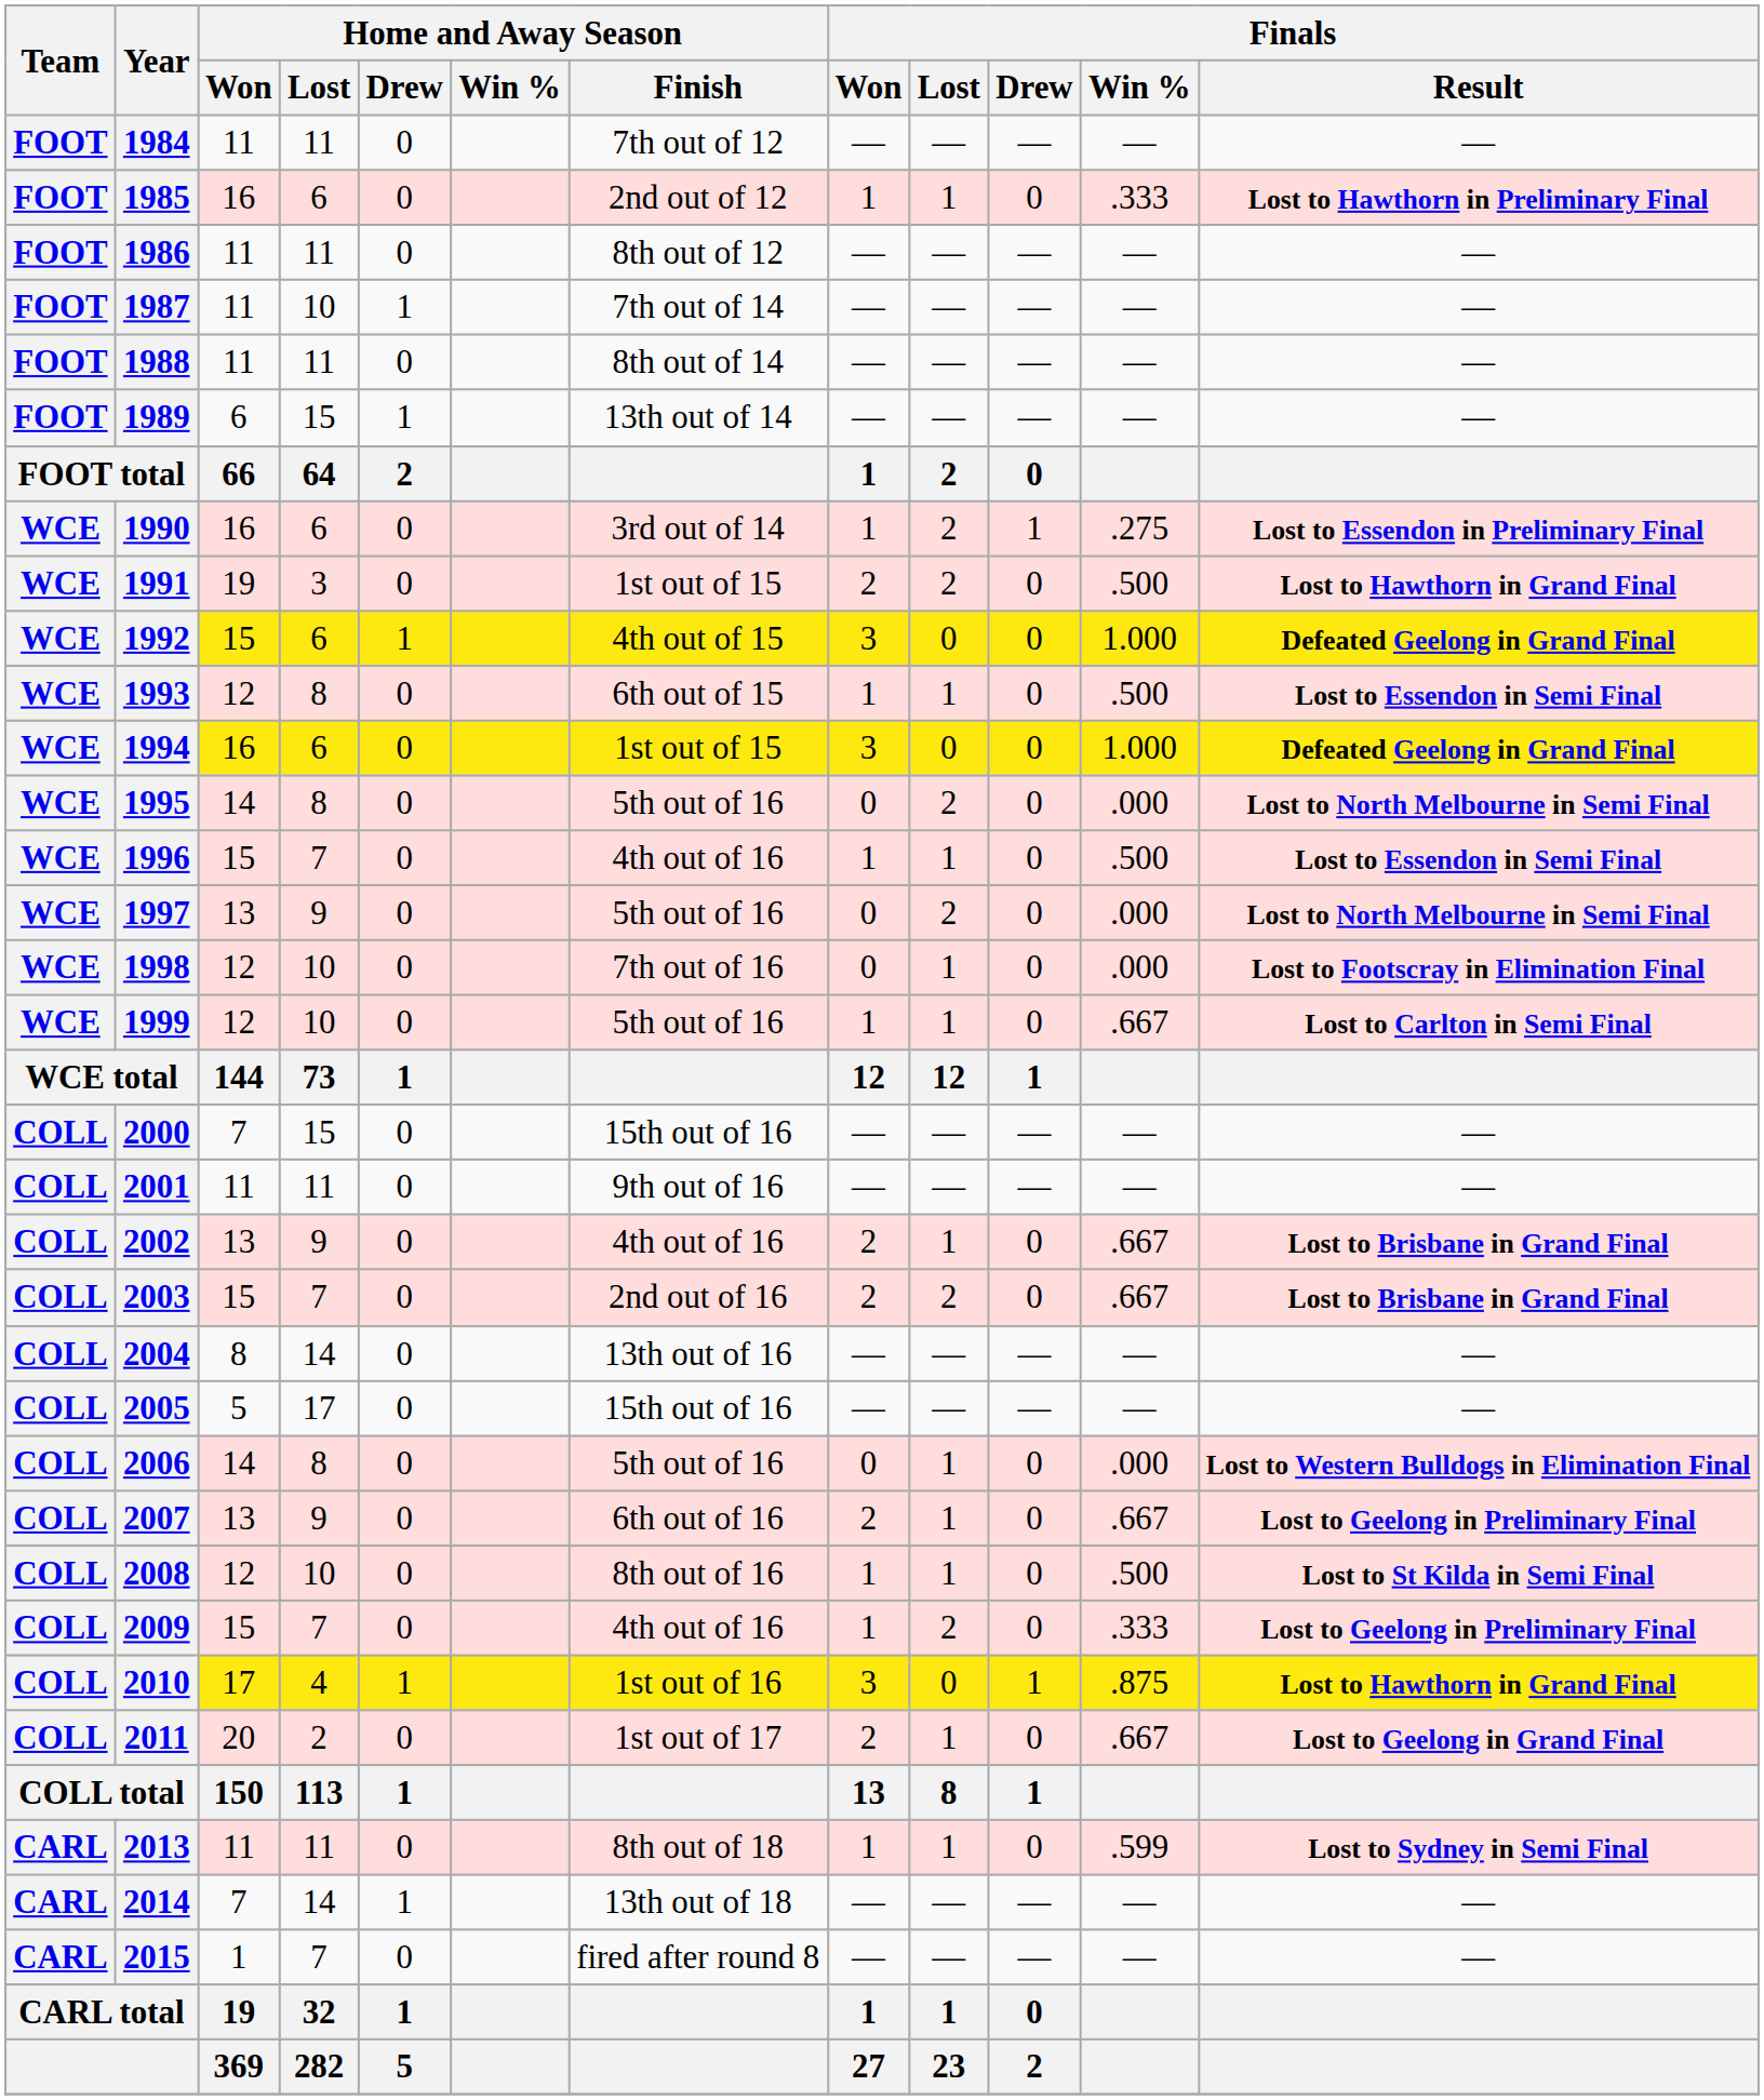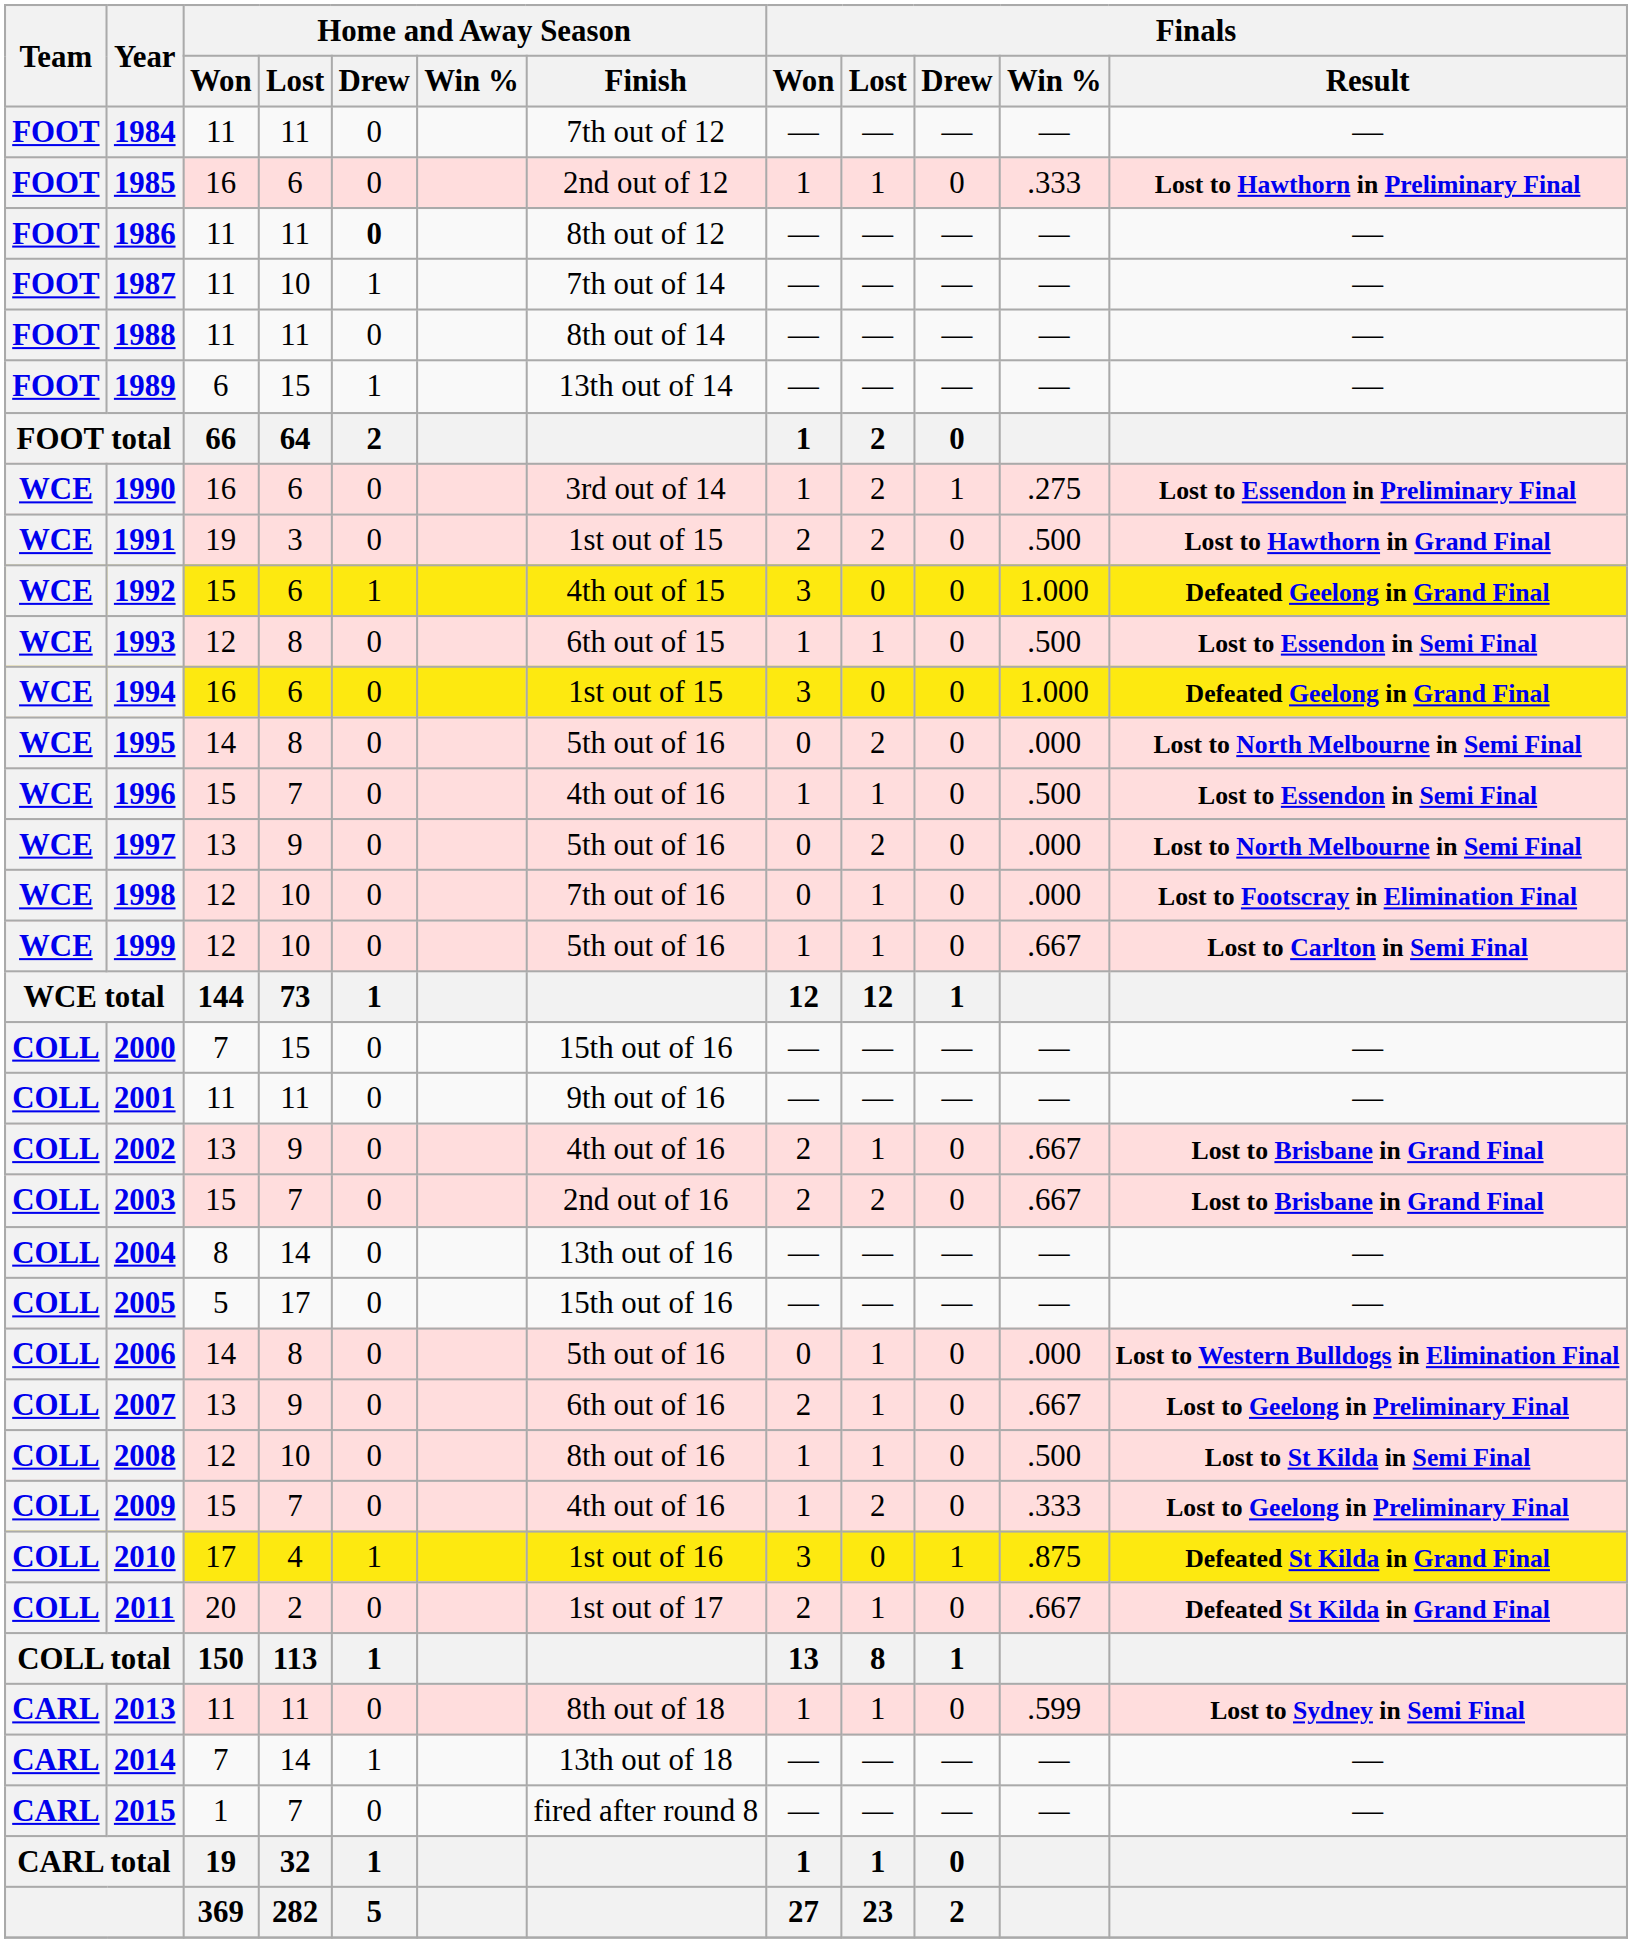 <table class="wikitable" style="font-size: 95%; text-align:center;">
 <tr>
 <th rowspan="2">Team</th>
 <th rowspan="2">Year</th>
 <th colspan="5">Home and Away Season</th>
 <th colspan="5">Finals</th>
 </tr>
 <tr>
 <th>Won</th>
 <th>Lost</th>
 <th>Drew</th>
 <th>Win %</th>
 <th>Finish</th>
 <th>Won</th>
 <th>Lost</th>
 <th>Drew</th>
 <th>Win %</th>
 <th>Result</th>
 </tr>
 <tr>
 <th><a href='#'>FOOT</a></th>
 <th><a href='#'>1984</a></th>
 <td>11</td>
 <td>11</td>
 <td>0</td>
 <td></td>
 <td>7th out of 12</td>
 <td>—</td>
 <td>—</td>
 <td>—</td>
 <td>—</td>
 <td>—</td>
 </tr>
 <tr ! style="background:#fdd;">
 <th><a href='#'>FOOT</a></th>
 <th><a href='#'>1985</a></th>
 <td>16</td>
 <td>6</td>
 <td>0</td>
 <td></td>
 <td>2nd out of 12</td>
 <td>1</td>
 <td>1</td>
 <td>0</td>
 <td>.333</td>
 <td><small><strong>Lost to <a href='#'>Hawthorn</a> in <a href='#'>Preliminary Final</a></strong></small></td>
 </tr>
 <tr>
 <th><a href='#'>FOOT</a></th>
 <th><a href='#'>1986</a></th>
 <td>11</td>
 <td>11</td>
-<td>0</td>
+<td><strong>0</strong></td>
 <td></td>
 <td>8th out of 12</td>
 <td>—</td>
 <td>—</td>
 <td>—</td>
 <td>—</td>
 <td>—</td>
 </tr>
 <tr>
 <th><a href='#'>FOOT</a></th>
 <th><a href='#'>1987</a></th>
 <td>11</td>
 <td>10</td>
 <td>1</td>
 <td></td>
 <td>7th out of 14</td>
 <td>—</td>
 <td>—</td>
 <td>—</td>
 <td>—</td>
 <td>—</td>
 </tr>
 <tr>
 <th><a href='#'>FOOT</a></th>
 <th><a href='#'>1988</a></th>
 <td>11</td>
 <td>11</td>
 <td>0</td>
 <td></td>
 <td>8th out of 14</td>
 <td>—</td>
 <td>—</td>
 <td>—</td>
 <td>—</td>
 <td>—</td>
 </tr>
 <tr>
 <th><a href='#'>FOOT</a></th>
 <th><a href='#'>1989</a></th>
 <td>6</td>
 <td>15</td>
 <td>1</td>
 <td></td>
 <td>13th out of 14</td>
 <td>—</td>
 <td>—</td>
 <td>—</td>
 <td>—</td>
 <td>—</td>
 </tr>
 <tr>
 <th colspan="2">FOOT total</th>
 <th>66</th>
 <th>64</th>
 <th>2</th>
 <th></th>
 <th></th>
 <th>1</th>
 <th>2</th>
 <th>0</th>
 <th></th>
 <th></th>
 </tr>
 <tr ! style="background:#fdd;">
 <th><a href='#'>WCE</a></th>
 <th><a href='#'>1990</a></th>
 <td>16</td>
 <td>6</td>
 <td>0</td>
 <td></td>
 <td>3rd out of 14</td>
 <td>1</td>
 <td>2</td>
 <td>1</td>
 <td>.275</td>
 <td><small><strong>Lost to <a href='#'>Essendon</a> in <a href='#'>Preliminary Final</a></strong></small></td>
 </tr>
 <tr ! style="background:#fdd;">
 <th><a href='#'>WCE</a></th>
 <th><a href='#'>1991</a></th>
 <td>19</td>
 <td>3</td>
 <td>0</td>
 <td></td>
 <td>1st out of 15</td>
 <td>2</td>
 <td>2</td>
 <td>0</td>
 <td>.500</td>
 <td><small><strong>Lost to <a href='#'>Hawthorn</a> in <a href='#'>Grand Final</a></strong></small></td>
 </tr>
 <tr ! style="background:#FDE910;">
 <th><a href='#'>WCE</a></th>
 <th><a href='#'>1992</a></th>
 <td>15</td>
 <td>6</td>
 <td>1</td>
 <td></td>
 <td>4th out of 15</td>
 <td>3</td>
 <td>0</td>
 <td>0</td>
 <td>1.000</td>
 <td><small><strong>Defeated <a href='#'>Geelong</a> in <a href='#'>Grand Final</a></strong></small></td>
 </tr>
 <tr ! style="background:#fdd;">
 <th><a href='#'>WCE</a></th>
 <th><a href='#'>1993</a></th>
 <td>12</td>
 <td>8</td>
 <td>0</td>
 <td></td>
 <td>6th out of 15</td>
 <td>1</td>
 <td>1</td>
 <td>0</td>
 <td>.500</td>
 <td><small><strong>Lost to <a href='#'>Essendon</a> in <a href='#'>Semi Final</a></strong></small></td>
 </tr>
 <tr ! style="background:#FDE910;">
 <th><a href='#'>WCE</a></th>
 <th><a href='#'>1994</a></th>
 <td>16</td>
 <td>6</td>
 <td>0</td>
 <td></td>
 <td>1st out of 15</td>
 <td>3</td>
 <td>0</td>
 <td>0</td>
 <td>1.000</td>
 <td><small><strong>Defeated <a href='#'>Geelong</a> in <a href='#'>Grand Final</a></strong></small></td>
 </tr>
 <tr ! style="background:#fdd;">
 <th><a href='#'>WCE</a></th>
 <th><a href='#'>1995</a></th>
 <td>14</td>
 <td>8</td>
 <td>0</td>
 <td></td>
 <td>5th out of 16</td>
 <td>0</td>
 <td>2</td>
 <td>0</td>
 <td>.000</td>
 <td><small><strong>Lost to <a href='#'>North Melbourne</a> in <a href='#'>Semi Final</a></strong></small></td>
 </tr>
 <tr ! style="background:#fdd;">
 <th><a href='#'>WCE</a></th>
 <th><a href='#'>1996</a></th>
 <td>15</td>
 <td>7</td>
 <td>0</td>
 <td></td>
 <td>4th out of 16</td>
 <td>1</td>
 <td>1</td>
 <td>0</td>
 <td>.500</td>
 <td><small><strong>Lost to <a href='#'>Essendon</a> in <a href='#'>Semi Final</a></strong></small></td>
 </tr>
 <tr ! style="background:#fdd;">
 <th><a href='#'>WCE</a></th>
 <th><a href='#'>1997</a></th>
 <td>13</td>
 <td>9</td>
 <td>0</td>
 <td></td>
 <td>5th out of 16</td>
 <td>0</td>
 <td>2</td>
 <td>0</td>
 <td>.000</td>
 <td><small><strong>Lost to <a href='#'>North Melbourne</a> in <a href='#'>Semi Final</a></strong></small></td>
 </tr>
 <tr ! style="background:#fdd;">
 <th><a href='#'>WCE</a></th>
 <th><a href='#'>1998</a></th>
 <td>12</td>
 <td>10</td>
 <td>0</td>
 <td></td>
 <td>7th out of 16</td>
 <td>0</td>
 <td>1</td>
 <td>0</td>
 <td>.000</td>
 <td><small><strong>Lost to <a href='#'>Footscray</a> in <a href='#'>Elimination Final</a></strong></small></td>
 </tr>
 <tr ! style="background:#fdd;">
 <th><a href='#'>WCE</a></th>
 <th><a href='#'>1999</a></th>
 <td>12</td>
 <td>10</td>
 <td>0</td>
 <td></td>
 <td>5th out of 16</td>
 <td>1</td>
 <td>1</td>
 <td>0</td>
 <td>.667</td>
 <td><small><strong>Lost to <a href='#'>Carlton</a> in <a href='#'>Semi Final</a></strong></small></td>
 </tr>
 <tr>
 <th colspan="2">WCE total</th>
 <th>144</th>
 <th>73</th>
 <th>1</th>
 <th></th>
 <th></th>
 <th>12</th>
 <th>12</th>
 <th>1</th>
 <th></th>
 <th></th>
 </tr>
 <tr>
 <th><a href='#'>COLL</a></th>
 <th><a href='#'>2000</a></th>
 <td>7</td>
 <td>15</td>
 <td>0</td>
 <td></td>
 <td>15th out of 16</td>
 <td>—</td>
 <td>—</td>
 <td>—</td>
 <td>—</td>
 <td>—</td>
 </tr>
 <tr>
 <th><a href='#'>COLL</a></th>
 <th><a href='#'>2001</a></th>
 <td>11</td>
 <td>11</td>
 <td>0</td>
 <td></td>
 <td>9th out of 16</td>
 <td>—</td>
 <td>—</td>
 <td>—</td>
 <td>—</td>
 <td —>—</td>
 </tr>
 <tr ! style="background:#fdd;">
 <th><a href='#'>COLL</a></th>
 <th><a href='#'>2002</a></th>
 <td>13</td>
 <td>9</td>
 <td>0</td>
 <td></td>
 <td>4th out of 16</td>
 <td>2</td>
 <td>1</td>
 <td>0</td>
 <td>.667</td>
 <td><small><strong>Lost to <a href='#'>Brisbane</a> in <a href='#'>Grand Final</a></strong></small></td>
 </tr>
 <tr ! style="background:#fdd;">
 <th><a href='#'>COLL</a></th>
 <th><a href='#'>2003</a></th>
 <td>15</td>
 <td>7</td>
 <td>0</td>
 <td></td>
 <td>2nd out of 16</td>
 <td>2</td>
 <td>2</td>
 <td>0</td>
 <td>.667</td>
 <td><small><strong>Lost to <a href='#'>Brisbane</a> in <a href='#'>Grand Final</a></strong></small></td>
 </tr>
 <tr>
 <th><a href='#'>COLL</a></th>
 <th><a href='#'>2004</a></th>
 <td>8</td>
 <td>14</td>
 <td>0</td>
 <td></td>
 <td>13th out of 16</td>
 <td>—</td>
 <td>—</td>
 <td>—</td>
 <td>—</td>
 <td —>—</td>
 </tr>
 <tr>
 <th><a href='#'>COLL</a></th>
 <th><a href='#'>2005</a></th>
 <td>5</td>
 <td>17</td>
 <td>0</td>
 <td></td>
 <td>15th out of 16</td>
 <td>—</td>
 <td>—</td>
 <td>—</td>
 <td>—</td>
 <td —>—</td>
 </tr>
 <tr ! style="background:#fdd;">
 <th><a href='#'>COLL</a></th>
 <th><a href='#'>2006</a></th>
 <td>14</td>
 <td>8</td>
 <td>0</td>
 <td></td>
 <td>5th out of 16</td>
 <td>0</td>
 <td>1</td>
 <td>0</td>
 <td>.000</td>
 <td><small><strong>Lost to <a href='#'>Western Bulldogs</a> in <a href='#'>Elimination Final</a></strong></small></td>
 </tr>
 <tr ! style="background:#fdd;">
 <th><a href='#'>COLL</a></th>
 <th><a href='#'>2007</a></th>
 <td>13</td>
 <td>9</td>
 <td>0</td>
 <td></td>
 <td>6th out of 16</td>
 <td>2</td>
 <td>1</td>
 <td>0</td>
 <td>.667</td>
 <td><small><strong>Lost to <a href='#'>Geelong</a> in <a href='#'>Preliminary Final</a></strong></small></td>
 </tr>
 <tr ! style="background:#fdd;">
 <th><a href='#'>COLL</a></th>
 <th><a href='#'>2008</a></th>
 <td>12</td>
 <td>10</td>
 <td>0</td>
 <td></td>
 <td>8th out of 16</td>
 <td>1</td>
 <td>1</td>
 <td>0</td>
 <td>.500</td>
 <td><small><strong>Lost to <a href='#'>St Kilda</a> in <a href='#'>Semi Final</a></strong></small></td>
 </tr>
 <tr ! style="background:#fdd;">
 <th><a href='#'>COLL</a></th>
 <th><a href='#'>2009</a></th>
 <td>15</td>
 <td>7</td>
 <td>0</td>
 <td></td>
 <td>4th out of 16</td>
 <td>1</td>
 <td>2</td>
 <td>0</td>
 <td>.333</td>
 <td><small><strong>Lost to <a href='#'>Geelong</a> in <a href='#'>Preliminary Final</a></strong></small></td>
 </tr>
 <tr ! style="background:#FDE910;">
 <th><a href='#'>COLL</a></th>
 <th><a href='#'>2010</a></th>
 <td>17</td>
 <td>4</td>
 <td>1</td>
 <td></td>
 <td>1st out of 16</td>
 <td>3</td>
 <td>0</td>
 <td>1</td>
 <td>.875</td>
-<td><small><strong>Lost to <a href='#'>Hawthorn</a> in <a href='#'>Grand Final</a></strong></small></td>
+<td><small><strong>Defeated <a href='#'>St Kilda</a> in <a href='#'>Grand Final</a></strong></small></td>
 </tr>
 <tr ! style="background:#fdd;">
 <th><a href='#'>COLL</a></th>
 <th><a href='#'>2011</a></th>
 <td>20</td>
 <td>2</td>
 <td>0</td>
 <td></td>
 <td>1st out of 17</td>
 <td>2</td>
 <td>1</td>
 <td>0</td>
 <td>.667</td>
-<td><small><strong>Lost to <a href='#'>Geelong</a> in <a href='#'>Grand Final</a></strong></small></td>
+<td><small><strong>Defeated <a href='#'>St Kilda</a> in <a href='#'>Grand Final</a></strong></small></td>
 </tr>
 <tr>
 <th colspan="2">COLL total</th>
 <th>150</th>
 <th>113</th>
 <th>1</th>
 <th></th>
 <th></th>
 <th>13</th>
 <th>8</th>
 <th>1</th>
 <th></th>
 <th></th>
 </tr>
 <tr ! style="background:#fdd;">
 <th><a href='#'>CARL</a></th>
 <th><a href='#'>2013</a></th>
 <td>11</td>
 <td>11</td>
 <td>0</td>
 <td></td>
 <td>8th out of 18</td>
 <td>1</td>
 <td>1</td>
 <td>0</td>
 <td>.599</td>
 <td><small><strong>Lost to <a href='#'>Sydney</a> in <a href='#'>Semi Final</a></strong></small></td>
 </tr>
 <tr>
 <th><a href='#'>CARL</a></th>
 <th><a href='#'>2014</a></th>
 <td>7</td>
 <td>14</td>
 <td>1</td>
 <td></td>
 <td>13th out of 18</td>
 <td>—</td>
 <td>—</td>
 <td>—</td>
 <td>—</td>
 <td —>—</td>
 </tr>
 <tr>
 <th><a href='#'>CARL</a></th>
 <th><a href='#'>2015</a></th>
 <td>1</td>
 <td>7</td>
 <td>0</td>
 <td></td>
 <td>fired after round 8</td>
 <td>—</td>
 <td>—</td>
 <td>—</td>
 <td>—</td>
 <td —>—</td>
 </tr>
 <tr>
 <th colspan="2">CARL total</th>
 <th>19</th>
 <th>32</th>
 <th>1</th>
 <th></th>
 <th></th>
 <th>1</th>
 <th>1</th>
 <th>0</th>
 <th></th>
 <th></th>
 </tr>
 <tr>
 <th colspan="2"></th>
 <th>369</th>
 <th>282</th>
 <th>5</th>
 <th></th>
 <th></th>
 <th>27</th>
 <th>23</th>
 <th>2</th>
 <th></th>
 <th></th>
 </tr>
 <tr>
 </tr>
 </table>
